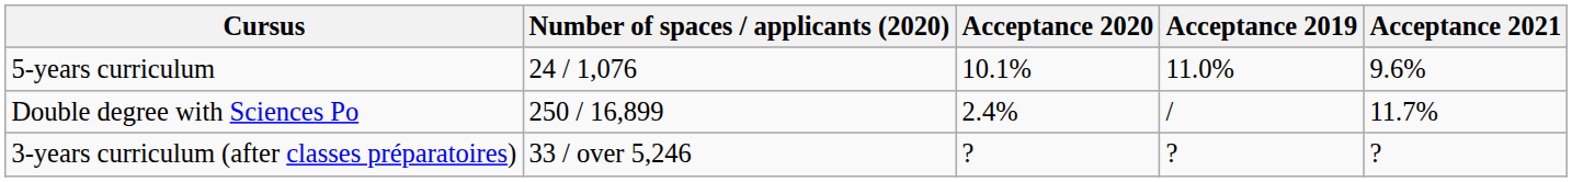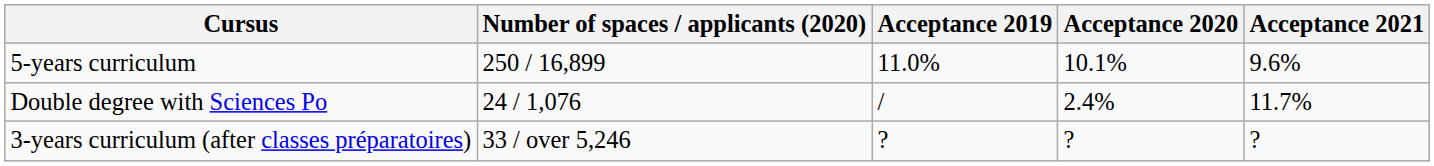 <table class="wikitable">
 <tr>
 <th>Cursus</th>
 <th>Number of spaces / applicants (2020)</th>
+<th>Acceptance 2019</th>
 <th>Acceptance 2020</th>
-<th>Acceptance 2019</th>
 <th>Acceptance 2021</th>
 </tr>
 <tr>
 <td>5-years curriculum</td>
-<td>24 / 1,076</td>
+<td>250 / 16,899</td>
+<td>11.0%</td>
 <td>10.1%</td>
-<td>11.0%</td>
 <td>9.6%</td>
 </tr>
 <tr>
 <td>Double degree with <a href='#'>Sciences Po</a></td>
-<td>250 / 16,899</td>
+<td>24 / 1,076</td>
+<td>/</td>
 <td>2.4%</td>
-<td>/</td>
 <td>11.7%</td>
 </tr>
 <tr>
 <td>3-years curriculum (after <a href='#'>classes préparatoires</a>)</td>
 <td>33 / over 5,246</td>
 <td>?</td>
 <td>?</td>
 <td>?</td>
 </tr>
 </table>
